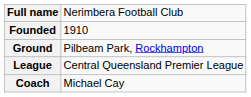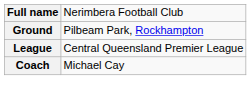 <table class="wikitable">
 <tr>
 <th>Full name</th>
 <td>Nerimbera Football Club</td>
-</tr>
-<tr>
-<th>Founded</th>
-<td>1910</td>
 </tr>
 <tr>
 <th>Ground</th>
 <td>Pilbeam Park, <a href='#'>Rockhampton</a></td>
 </tr>
 <tr>
 <th>League</th>
 <td>Central Queensland Premier League</td>
 </tr>
 <tr>
 <th><strong>Coach</strong></th>
 <td>Michael Cay</td>
 </tr>
 </table>
